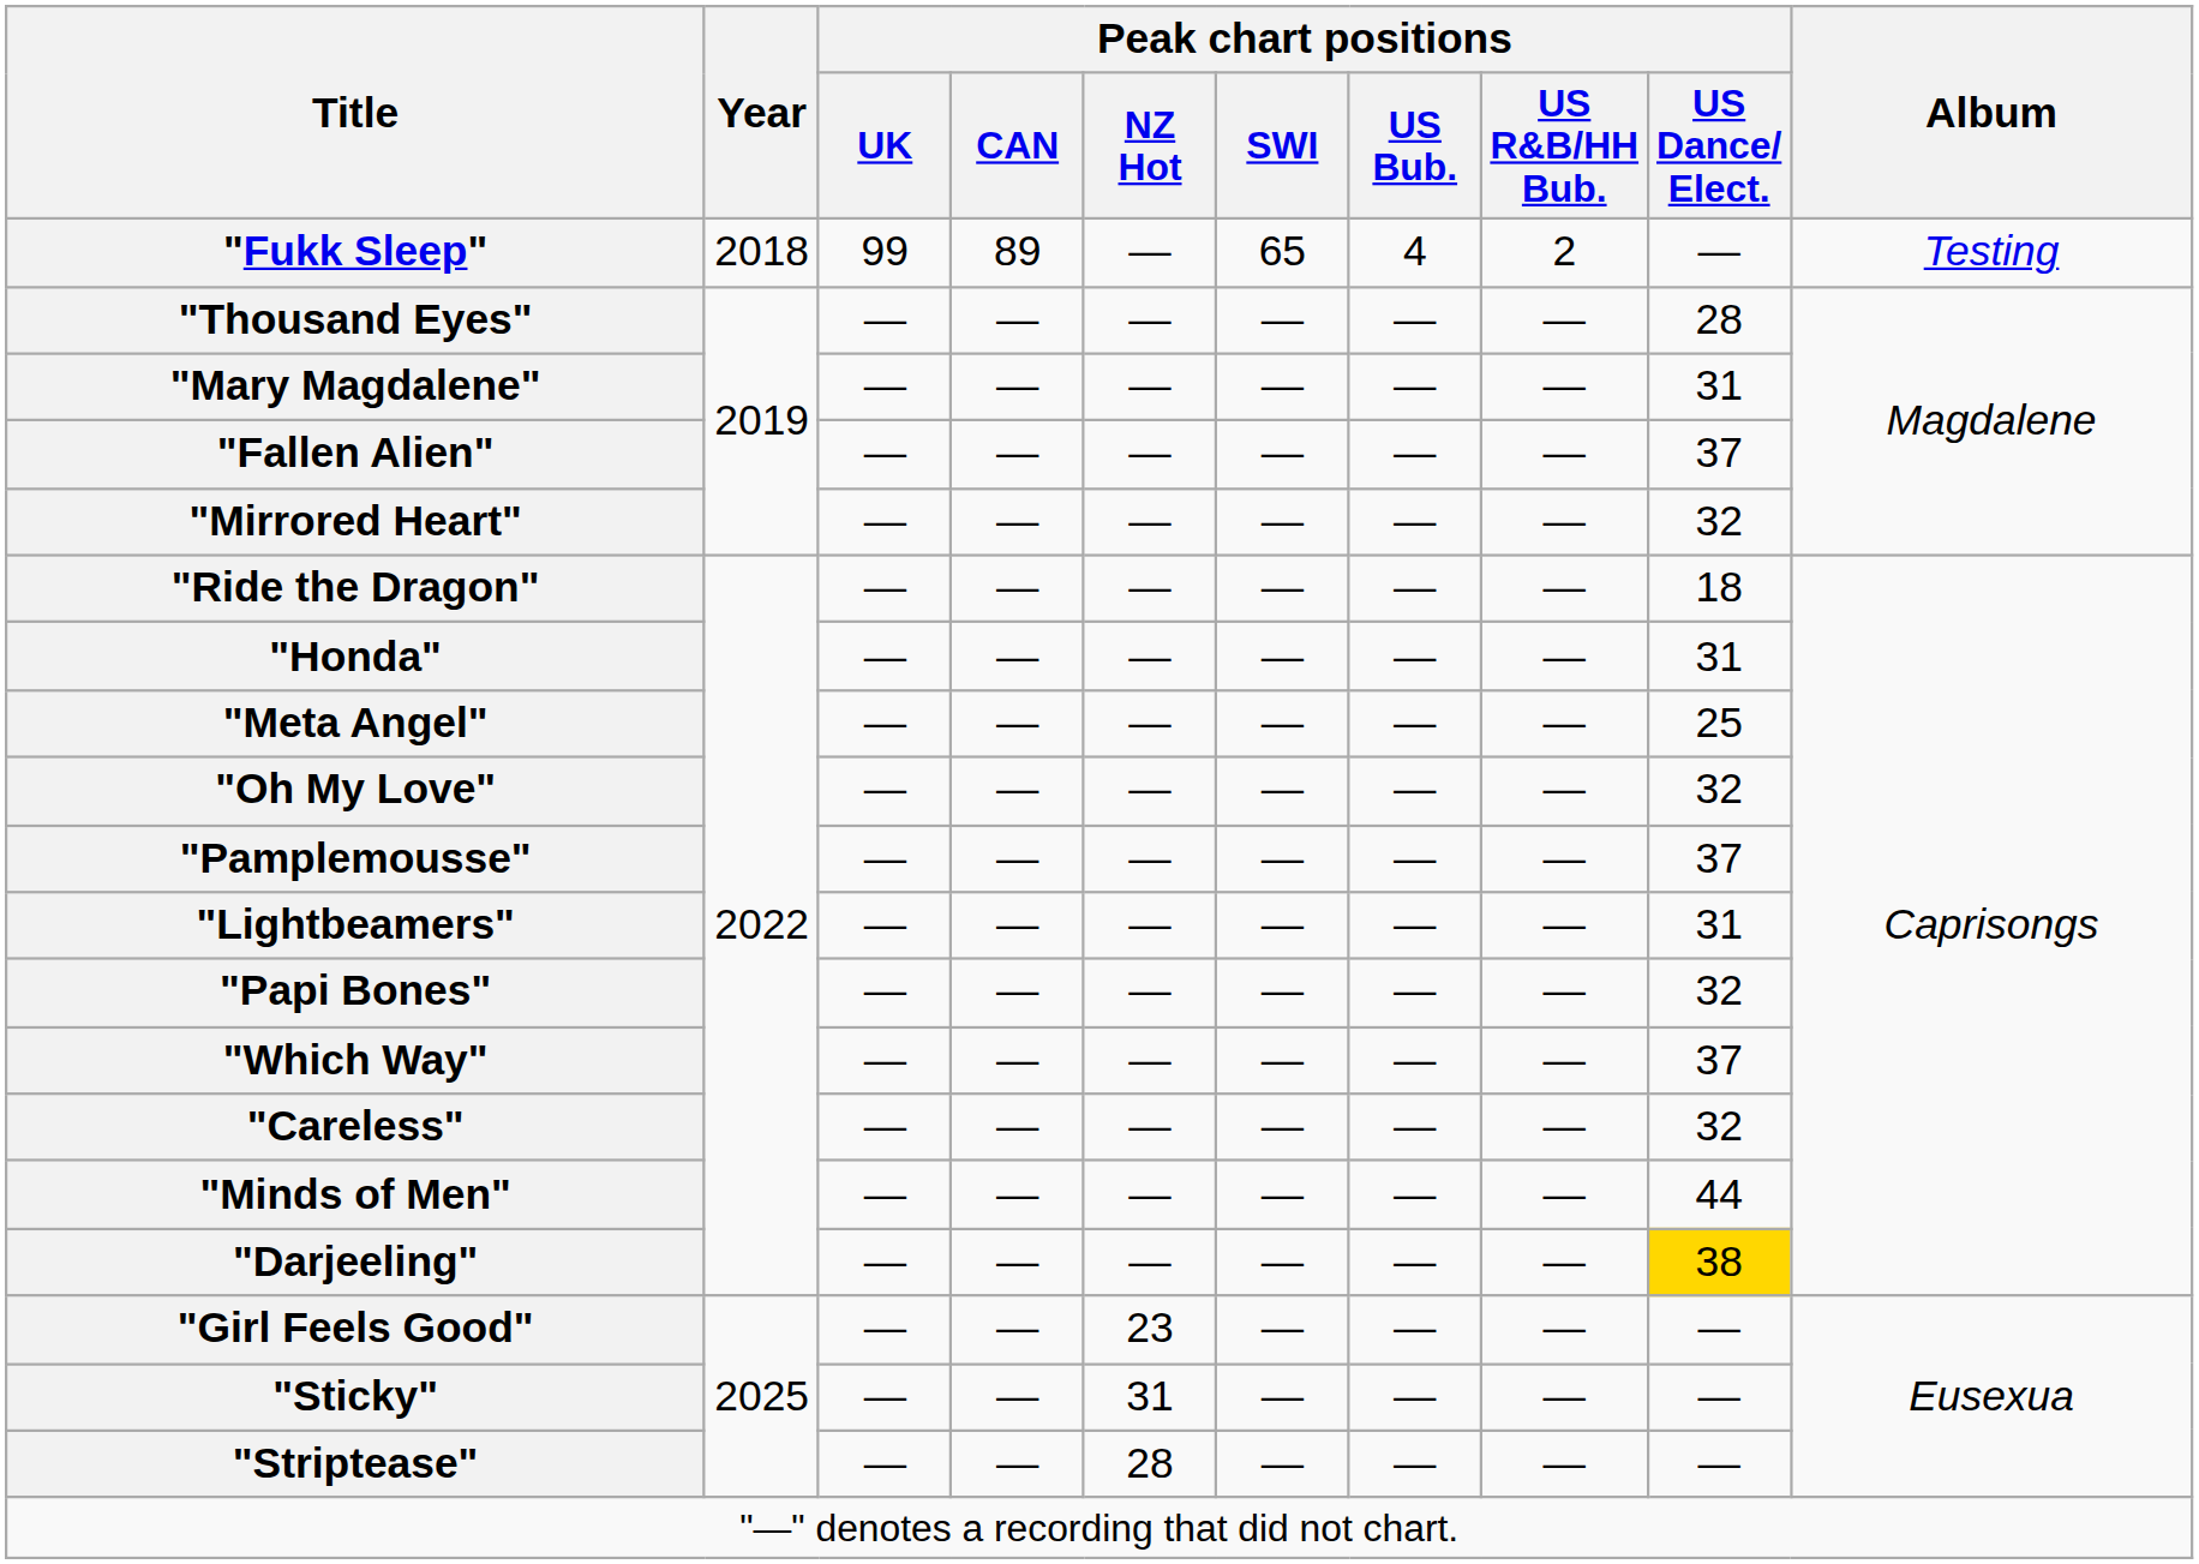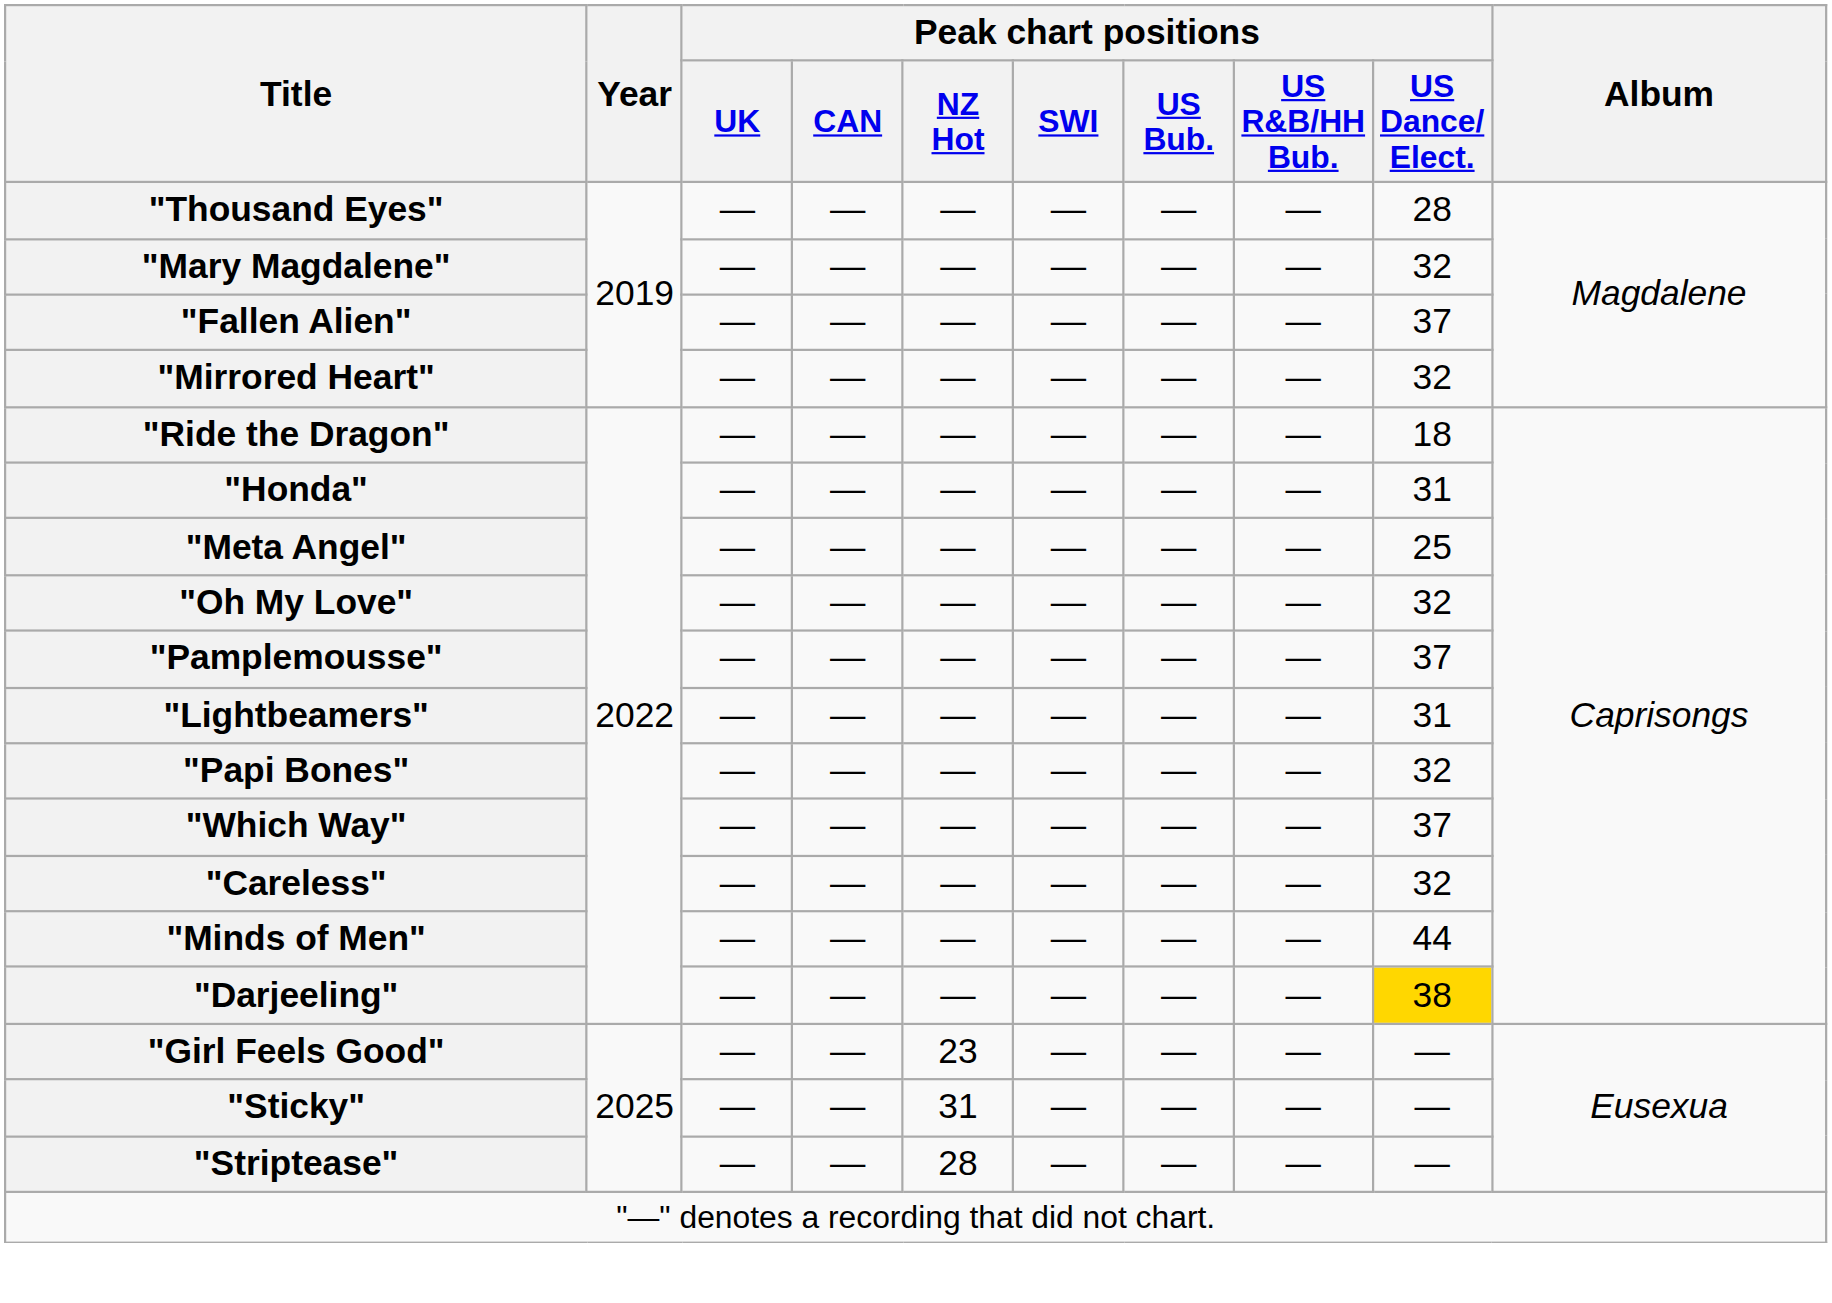 <table class="wikitable plainrowheaders" style="text-align:center;">
 <tr>
 <th scope="col" rowspan="2" style="width:16em;">Title</th>
 <th scope="col" rowspan="2" style="width:1em;">Year</th>
 <th scope="col" colspan="7">Peak chart positions</th>
 <th scope="col" rowspan="2" style="width:9em;">Album</th>
 </tr>
 <tr>
 <th scope="col" style="width:3em;font-size:90%;"><a href='#'>UK</a><br></th>
 <th scope="col" style="width:3em;font-size:90%;"><a href='#'>CAN</a><br></th>
 <th scope="col" style="width:3em;font-size:90%;"><a href='#'>NZ<br>Hot</a><br></th>
 <th scope="col" style="width:3em;font-size:90%;"><a href='#'>SWI</a><br></th>
 <th scope="col" style="width:3em;font-size:90%;"><a href='#'>US<br>Bub.</a><br></th>
 <th scope="col" style="width:3em;font-size:90%;"><a href='#'>US<br>R&B/HH<br>Bub.</a><br></th>
 <th scope="col" style="width:3em;font-size:90%;"><a href='#'>US<br>Dance/<br>Elect.</a><br></th>
-</tr>
-<tr>
-<th scope="row">"<a href='#'>Fukk Sleep</a>"<br></th>
-<td>2018</td>
-<td>99</td>
-<td>89</td>
-<td>—</td>
-<td>65</td>
-<td>4</td>
-<td>2</td>
-<td>—</td>
-<td><em><a href='#'>Testing</a></em></td>
 </tr>
 <tr>
 <th scope="row">"Thousand Eyes"</th>
 <td rowspan="4">2019</td>
 <td>—</td>
 <td>—</td>
 <td>—</td>
 <td>—</td>
 <td>—</td>
 <td>—</td>
 <td>28</td>
 <td rowspan="4"><em>Magdalene</em></td>
 </tr>
 <tr>
 <th scope="row">"Mary Magdalene"</th>
 <td>—</td>
 <td>—</td>
 <td>—</td>
 <td>—</td>
 <td>—</td>
 <td>—</td>
-<td>31</td>
+<td>32</td>
 </tr>
 <tr>
 <th scope="row">"Fallen Alien"</th>
 <td>—</td>
 <td>—</td>
 <td>—</td>
 <td>—</td>
 <td>—</td>
 <td>—</td>
 <td>37</td>
 </tr>
 <tr>
 <th scope="row">"Mirrored Heart"</th>
 <td>—</td>
 <td>—</td>
 <td>—</td>
 <td>—</td>
 <td>—</td>
 <td>—</td>
 <td>32</td>
 </tr>
 <tr>
 <th scope="row">"Ride the Dragon"</th>
 <td rowspan="11">2022</td>
 <td>—</td>
 <td>—</td>
 <td>—</td>
 <td>—</td>
 <td>—</td>
 <td>—</td>
 <td>18</td>
 <td rowspan="11"><em>Caprisongs</em></td>
 </tr>
 <tr>
 <th scope="row">"Honda"<br></th>
 <td>—</td>
 <td>—</td>
 <td>—</td>
 <td>—</td>
 <td>—</td>
 <td>—</td>
 <td>31</td>
 </tr>
 <tr>
 <th scope="row">"Meta Angel"</th>
 <td>—</td>
 <td>—</td>
 <td>—</td>
 <td>—</td>
 <td>—</td>
 <td>—</td>
 <td>25</td>
 </tr>
 <tr>
 <th scope="row">"Oh My Love"</th>
 <td>—</td>
 <td>—</td>
 <td>—</td>
 <td>—</td>
 <td>—</td>
 <td>—</td>
 <td>32</td>
 </tr>
 <tr>
 <th scope="row">"Pamplemousse"</th>
 <td>—</td>
 <td>—</td>
 <td>—</td>
 <td>—</td>
 <td>—</td>
 <td>—</td>
 <td>37</td>
 </tr>
 <tr>
 <th scope="row">"Lightbeamers"</th>
 <td>—</td>
 <td>—</td>
 <td>—</td>
 <td>—</td>
 <td>—</td>
 <td>—</td>
 <td>31</td>
 </tr>
 <tr>
 <th scope="row">"Papi Bones"<br></th>
 <td>—</td>
 <td>—</td>
 <td>—</td>
 <td>—</td>
 <td>—</td>
 <td>—</td>
 <td>32</td>
 </tr>
 <tr>
 <th scope="row">"Which Way"<br></th>
 <td>—</td>
 <td>—</td>
 <td>—</td>
 <td>—</td>
 <td>—</td>
 <td>—</td>
 <td>37</td>
 </tr>
 <tr>
 <th scope="row">"Careless"<br></th>
 <td>—</td>
 <td>—</td>
 <td>—</td>
 <td>—</td>
 <td>—</td>
 <td>—</td>
 <td>32</td>
 </tr>
 <tr>
 <th scope="row">"Minds of Men"</th>
 <td>—</td>
 <td>—</td>
 <td>—</td>
 <td>—</td>
 <td>—</td>
 <td>—</td>
 <td>44</td>
 </tr>
 <tr>
 <th scope="row">"Darjeeling"<br></th>
 <td>—</td>
 <td>—</td>
 <td>—</td>
 <td>—</td>
 <td>—</td>
 <td>—</td>
 <td style="background: gold;">38</td>
 </tr>
 <tr>
 <th scope="row">"Girl Feels Good"</th>
 <td rowspan="3">2025</td>
 <td>—</td>
 <td>—</td>
 <td>23</td>
 <td>—</td>
 <td>—</td>
 <td>—</td>
 <td>—</td>
 <td rowspan="3"><em>Eusexua</em></td>
 </tr>
 <tr>
 <th scope="row">"Sticky"</th>
 <td>—</td>
 <td>—</td>
 <td>31</td>
 <td>—</td>
 <td>—</td>
 <td>—</td>
 <td>—</td>
 </tr>
 <tr>
 <th scope="row">"Striptease"</th>
 <td>—</td>
 <td>—</td>
 <td>28</td>
 <td>—</td>
 <td>—</td>
 <td>—</td>
 <td>—</td>
 </tr>
 <tr>
 <td colspan="10" style="font-size:90%">"—" denotes a recording that did not chart.</td>
 </tr>
 </table>
